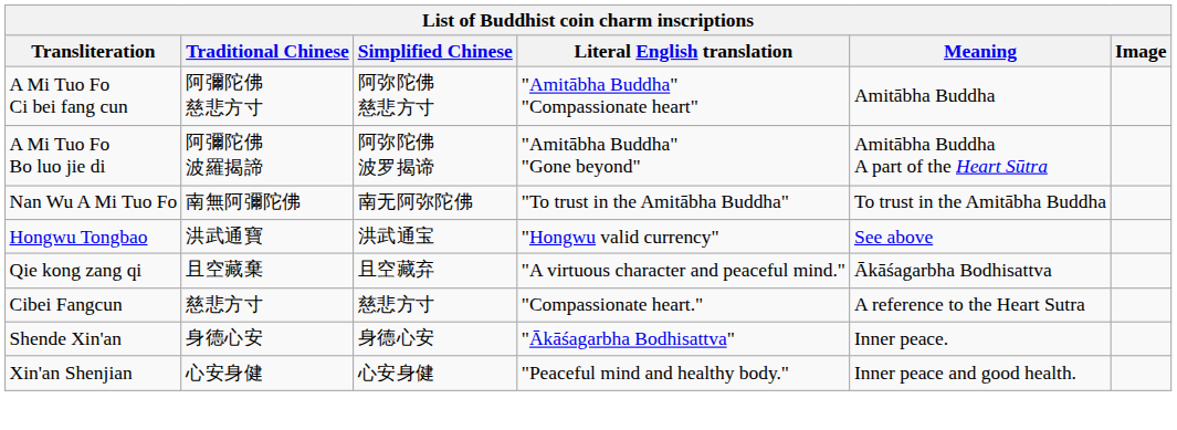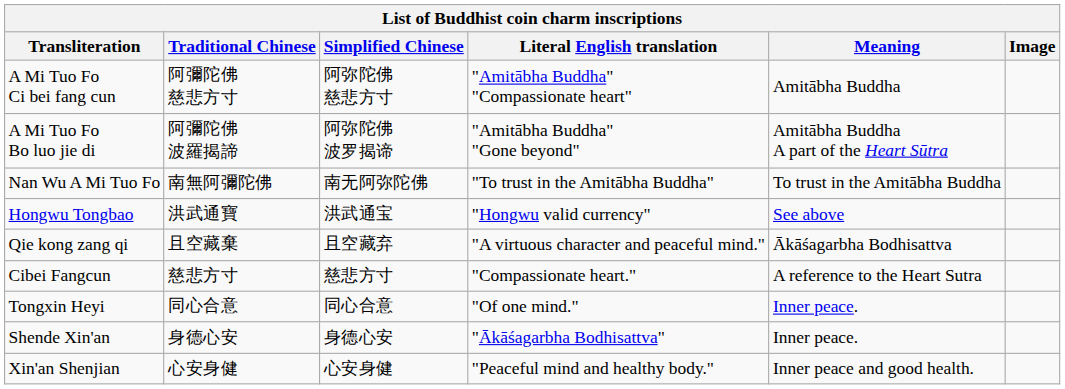 <table class="wikitable" style="font-size: 100%">
 <tr>
 <th colspan=6>List of Buddhist coin charm inscriptions</th>
 </tr>
 <tr>
 <th>Transliteration</th>
 <th><a href='#'>Traditional Chinese</a></th>
 <th><a href='#'>Simplified Chinese</a></th>
 <th>Literal <a href='#'>English</a> translation</th>
 <th><a href='#'>Meaning</a></th>
 <th>Image</th>
 </tr>
 <tr>
 <td>A Mi Tuo Fo<br>Ci bei fang cun</td>
 <td>阿彌陀佛<br>慈悲方寸</td>
 <td>阿弥陀佛<br>慈悲方寸</td>
 <td>"<a href='#'>Amitābha Buddha</a>"<br>"Compassionate heart"</td>
 <td>Amitābha Buddha</td>
 <td></td>
 </tr>
 <tr>
 <td>A Mi Tuo Fo<br>Bo luo jie di</td>
 <td>阿彌陀佛<br>波羅揭諦</td>
 <td>阿弥陀佛<br>波罗揭谛</td>
 <td>"Amitābha Buddha"<br>"Gone beyond"</td>
 <td>Amitābha Buddha<br>A part of the <em><a href='#'>Heart Sūtra</a></em> </td>
 <td></td>
 </tr>
 <tr>
 <td>Nan Wu A Mi Tuo Fo</td>
 <td>南無阿彌陀佛</td>
 <td>南无阿弥陀佛</td>
 <td>"To trust in the Amitābha Buddha"</td>
 <td>To trust in the Amitābha Buddha</td>
 <td></td>
 </tr>
 <tr>
 <td><a href='#'>Hongwu Tongbao</a></td>
 <td>洪武通寶</td>
 <td>洪武通宝</td>
 <td>"<a href='#'>Hongwu</a> valid currency"</td>
 <td><a href='#'>See above</a></td>
 <td></td>
 </tr>
 <tr>
 <td>Qie kong zang qi</td>
 <td>且空藏棄</td>
 <td>且空藏弃</td>
 <td>"A virtuous character and peaceful mind."</td>
 <td>Ākāśagarbha Bodhisattva</td>
 <td></td>
 </tr>
 <tr>
 <td>Cibei Fangcun</td>
 <td>慈悲方寸</td>
 <td>慈悲方寸</td>
 <td>"Compassionate heart."</td>
 <td>A reference to the Heart Sutra</td>
 <td></td>
 </tr>
 <tr>
+<td>Tongxin Heyi</td>
+<td>同心合意</td>
+<td>同心合意</td>
+<td>"Of one mind."</td>
+<td><a href='#'>Inner peace</a>.</td>
+<td></td>
+</tr>
+<tr>
 <td>Shende Xin'an</td>
 <td>身德心安</td>
 <td>身德心安</td>
 <td>"<a href='#'>Ākāśagarbha Bodhisattva</a>"</td>
 <td>Inner peace.</td>
 <td></td>
 </tr>
 <tr>
 <td>Xin'an Shenjian</td>
 <td>心安身健</td>
 <td>心安身健</td>
 <td>"Peaceful mind and healthy body."</td>
 <td>Inner peace and good health.</td>
 <td></td>
 </tr>
 </table>
